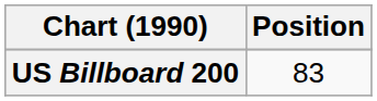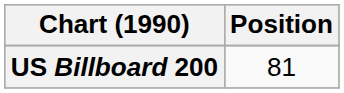 <table class="wikitable plainrowheaders" style="text-align:center">
 <tr>
 <th scope="col">Chart (1990)</th>
 <th scope="col">Position</th>
 </tr>
 <tr>
 </tr>
 <tr>
 <th scope="row">US <em>Billboard</em> 200</th>
-<td>83</td>
+<td>81</td>
 </tr>
 </table>
